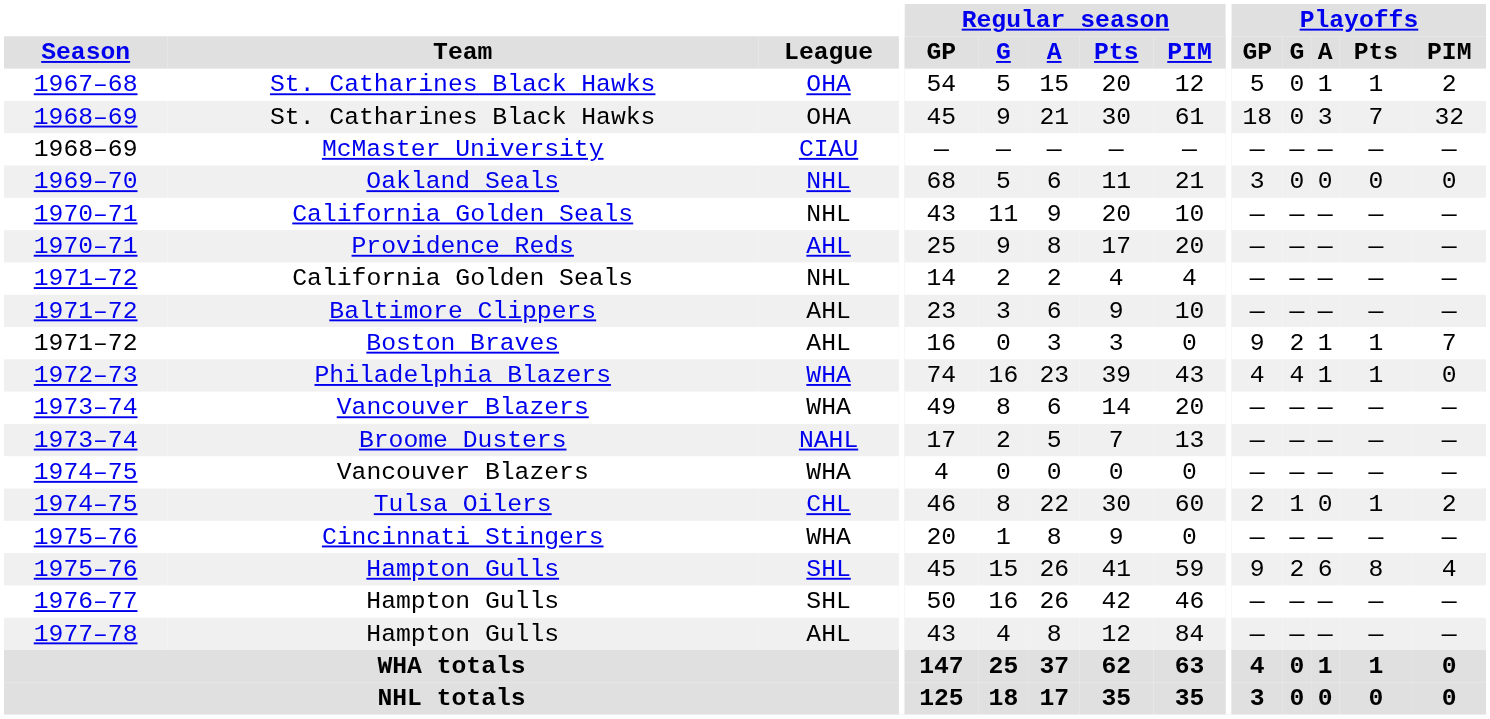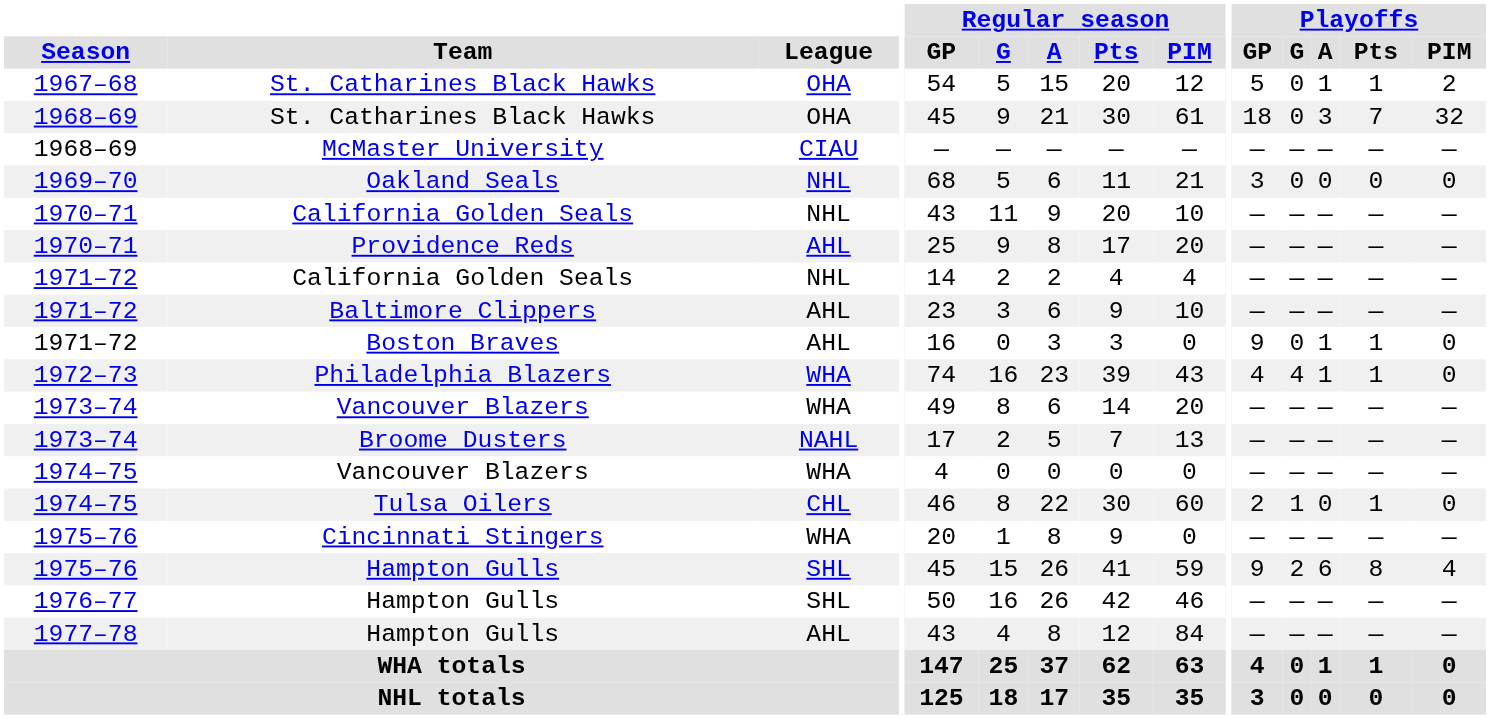 <table border="0" cellpadding="1" cellspacing="0" style="text-align:center; width:60em">
 <tr bgcolor="#e0e0e0">
 <th colspan="3" bgcolor="#ffffff"></th>
 <th rowspan="100" bgcolor="#ffffff"></th>
 <th colspan="5"><a href='#'>Regular season</a></th>
 <th rowspan="100" bgcolor="#ffffff"></th>
 <th colspan="5"><a href='#'>Playoffs</a></th>
 </tr>
 <tr bgcolor="#e0e0e0">
 <th><a href='#'>Season</a></th>
 <th>Team</th>
 <th>League</th>
 <th>GP</th>
 <th><a href='#'>G</a></th>
 <th><a href='#'>A</a></th>
 <th><a href='#'>Pts</a></th>
 <th><a href='#'>PIM</a></th>
 <th>GP</th>
 <th>G</th>
 <th>A</th>
 <th>Pts</th>
 <th>PIM</th>
 </tr>
 <tr>
 <td><a href='#'>1967–68</a></td>
 <td><a href='#'>St. Catharines Black Hawks</a></td>
 <td><a href='#'>OHA</a></td>
 <td>54</td>
 <td>5</td>
 <td>15</td>
 <td>20</td>
 <td>12</td>
 <td>5</td>
 <td>0</td>
 <td>1</td>
 <td>1</td>
 <td>2</td>
 </tr>
 <tr bgcolor="#f0f0f0">
 <td><a href='#'>1968–69</a></td>
 <td>St. Catharines Black Hawks</td>
 <td>OHA</td>
 <td>45</td>
 <td>9</td>
 <td>21</td>
 <td>30</td>
 <td>61</td>
 <td>18</td>
 <td>0</td>
 <td>3</td>
 <td>7</td>
 <td>32</td>
 </tr>
 <tr>
 <td>1968–69</td>
 <td><a href='#'>McMaster University</a></td>
 <td><a href='#'>CIAU</a></td>
 <td>—</td>
 <td>—</td>
 <td>—</td>
 <td>—</td>
 <td>—</td>
 <td>—</td>
 <td>—</td>
 <td>—</td>
 <td>—</td>
 <td>—</td>
 </tr>
 <tr bgcolor="#f0f0f0">
 <td><a href='#'>1969–70</a></td>
 <td><a href='#'>Oakland Seals</a></td>
 <td><a href='#'>NHL</a></td>
 <td>68</td>
 <td>5</td>
 <td>6</td>
 <td>11</td>
 <td>21</td>
 <td>3</td>
 <td>0</td>
 <td>0</td>
 <td>0</td>
 <td>0</td>
 </tr>
 <tr>
 <td><a href='#'>1970–71</a></td>
 <td><a href='#'>California Golden Seals</a></td>
 <td>NHL</td>
 <td>43</td>
 <td>11</td>
 <td>9</td>
 <td>20</td>
 <td>10</td>
 <td>—</td>
 <td>—</td>
 <td>—</td>
 <td>—</td>
 <td>—</td>
 </tr>
 <tr bgcolor="#f0f0f0">
 <td><a href='#'>1970–71</a></td>
 <td><a href='#'>Providence Reds</a></td>
 <td><a href='#'>AHL</a></td>
 <td>25</td>
 <td>9</td>
 <td>8</td>
 <td>17</td>
 <td>20</td>
 <td>—</td>
 <td>—</td>
 <td>—</td>
 <td>—</td>
 <td>—</td>
 </tr>
 <tr>
 <td><a href='#'>1971–72</a></td>
 <td>California Golden Seals</td>
 <td>NHL</td>
 <td>14</td>
 <td>2</td>
 <td>2</td>
 <td>4</td>
 <td>4</td>
 <td>—</td>
 <td>—</td>
 <td>—</td>
 <td>—</td>
 <td>—</td>
 </tr>
 <tr bgcolor="#f0f0f0">
 <td><a href='#'>1971–72</a></td>
 <td><a href='#'>Baltimore Clippers</a></td>
 <td>AHL</td>
 <td>23</td>
 <td>3</td>
 <td>6</td>
 <td>9</td>
 <td>10</td>
 <td>—</td>
 <td>—</td>
 <td>—</td>
 <td>—</td>
 <td>—</td>
 </tr>
 <tr>
 <td>1971–72</td>
 <td><a href='#'>Boston Braves</a></td>
 <td>AHL</td>
 <td>16</td>
 <td>0</td>
 <td>3</td>
 <td>3</td>
 <td>0</td>
 <td>9</td>
-<td>2</td>
+<td>0</td>
 <td>1</td>
 <td>1</td>
-<td>7</td>
+<td>0</td>
 </tr>
 <tr bgcolor="#f0f0f0">
 <td><a href='#'>1972–73</a></td>
 <td><a href='#'>Philadelphia Blazers</a></td>
 <td><a href='#'>WHA</a></td>
 <td>74</td>
 <td>16</td>
 <td>23</td>
 <td>39</td>
 <td>43</td>
 <td>4</td>
 <td>4</td>
 <td>1</td>
 <td>1</td>
 <td>0</td>
 </tr>
 <tr>
 <td><a href='#'>1973–74</a></td>
 <td><a href='#'>Vancouver Blazers</a></td>
 <td>WHA</td>
 <td>49</td>
 <td>8</td>
 <td>6</td>
 <td>14</td>
 <td>20</td>
 <td>—</td>
 <td>—</td>
 <td>—</td>
 <td>—</td>
 <td>—</td>
 </tr>
 <tr bgcolor="#f0f0f0">
 <td><a href='#'>1973–74</a></td>
 <td><a href='#'>Broome Dusters</a></td>
 <td><a href='#'>NAHL</a></td>
 <td>17</td>
 <td>2</td>
 <td>5</td>
 <td>7</td>
 <td>13</td>
 <td>—</td>
 <td>—</td>
 <td>—</td>
 <td>—</td>
 <td>—</td>
 </tr>
 <tr>
 <td><a href='#'>1974–75</a></td>
 <td>Vancouver Blazers</td>
 <td>WHA</td>
 <td>4</td>
 <td>0</td>
 <td>0</td>
 <td>0</td>
 <td>0</td>
 <td>—</td>
 <td>—</td>
 <td>—</td>
 <td>—</td>
 <td>—</td>
 </tr>
 <tr bgcolor="#f0f0f0">
 <td><a href='#'>1974–75</a></td>
 <td><a href='#'>Tulsa Oilers</a></td>
 <td><a href='#'>CHL</a></td>
 <td>46</td>
 <td>8</td>
 <td>22</td>
 <td>30</td>
 <td>60</td>
 <td>2</td>
 <td>1</td>
 <td>0</td>
 <td>1</td>
-<td>2</td>
+<td>0</td>
 </tr>
 <tr>
 <td><a href='#'>1975–76</a></td>
 <td><a href='#'>Cincinnati Stingers</a></td>
 <td>WHA</td>
 <td>20</td>
 <td>1</td>
 <td>8</td>
 <td>9</td>
 <td>0</td>
 <td>—</td>
 <td>—</td>
 <td>—</td>
 <td>—</td>
 <td>—</td>
 </tr>
 <tr bgcolor="#f0f0f0">
 <td><a href='#'>1975–76</a></td>
 <td><a href='#'>Hampton Gulls</a></td>
 <td><a href='#'>SHL</a></td>
 <td>45</td>
 <td>15</td>
 <td>26</td>
 <td>41</td>
 <td>59</td>
 <td>9</td>
 <td>2</td>
 <td>6</td>
 <td>8</td>
 <td>4</td>
 </tr>
 <tr>
 <td><a href='#'>1976–77</a></td>
 <td>Hampton Gulls</td>
 <td>SHL</td>
 <td>50</td>
 <td>16</td>
 <td>26</td>
 <td>42</td>
 <td>46</td>
 <td>—</td>
 <td>—</td>
 <td>—</td>
 <td>—</td>
 <td>—</td>
 </tr>
 <tr bgcolor="#f0f0f0">
 <td><a href='#'>1977–78</a></td>
 <td>Hampton Gulls</td>
 <td>AHL</td>
 <td>43</td>
 <td>4</td>
 <td>8</td>
 <td>12</td>
 <td>84</td>
 <td>—</td>
 <td>—</td>
 <td>—</td>
 <td>—</td>
 <td>—</td>
 </tr>
 <tr bgcolor="#e0e0e0">
 <th colspan="3">WHA totals</th>
 <th>147</th>
 <th>25</th>
 <th>37</th>
 <th>62</th>
 <th>63</th>
 <th>4</th>
 <th>0</th>
 <th>1</th>
 <th>1</th>
 <th>0</th>
 </tr>
 <tr bgcolor="#e0e0e0">
 <th colspan="3">NHL totals</th>
 <th>125</th>
 <th>18</th>
 <th>17</th>
 <th>35</th>
 <th>35</th>
 <th>3</th>
 <th>0</th>
 <th>0</th>
 <th>0</th>
 <th>0</th>
 </tr>
 </table>
